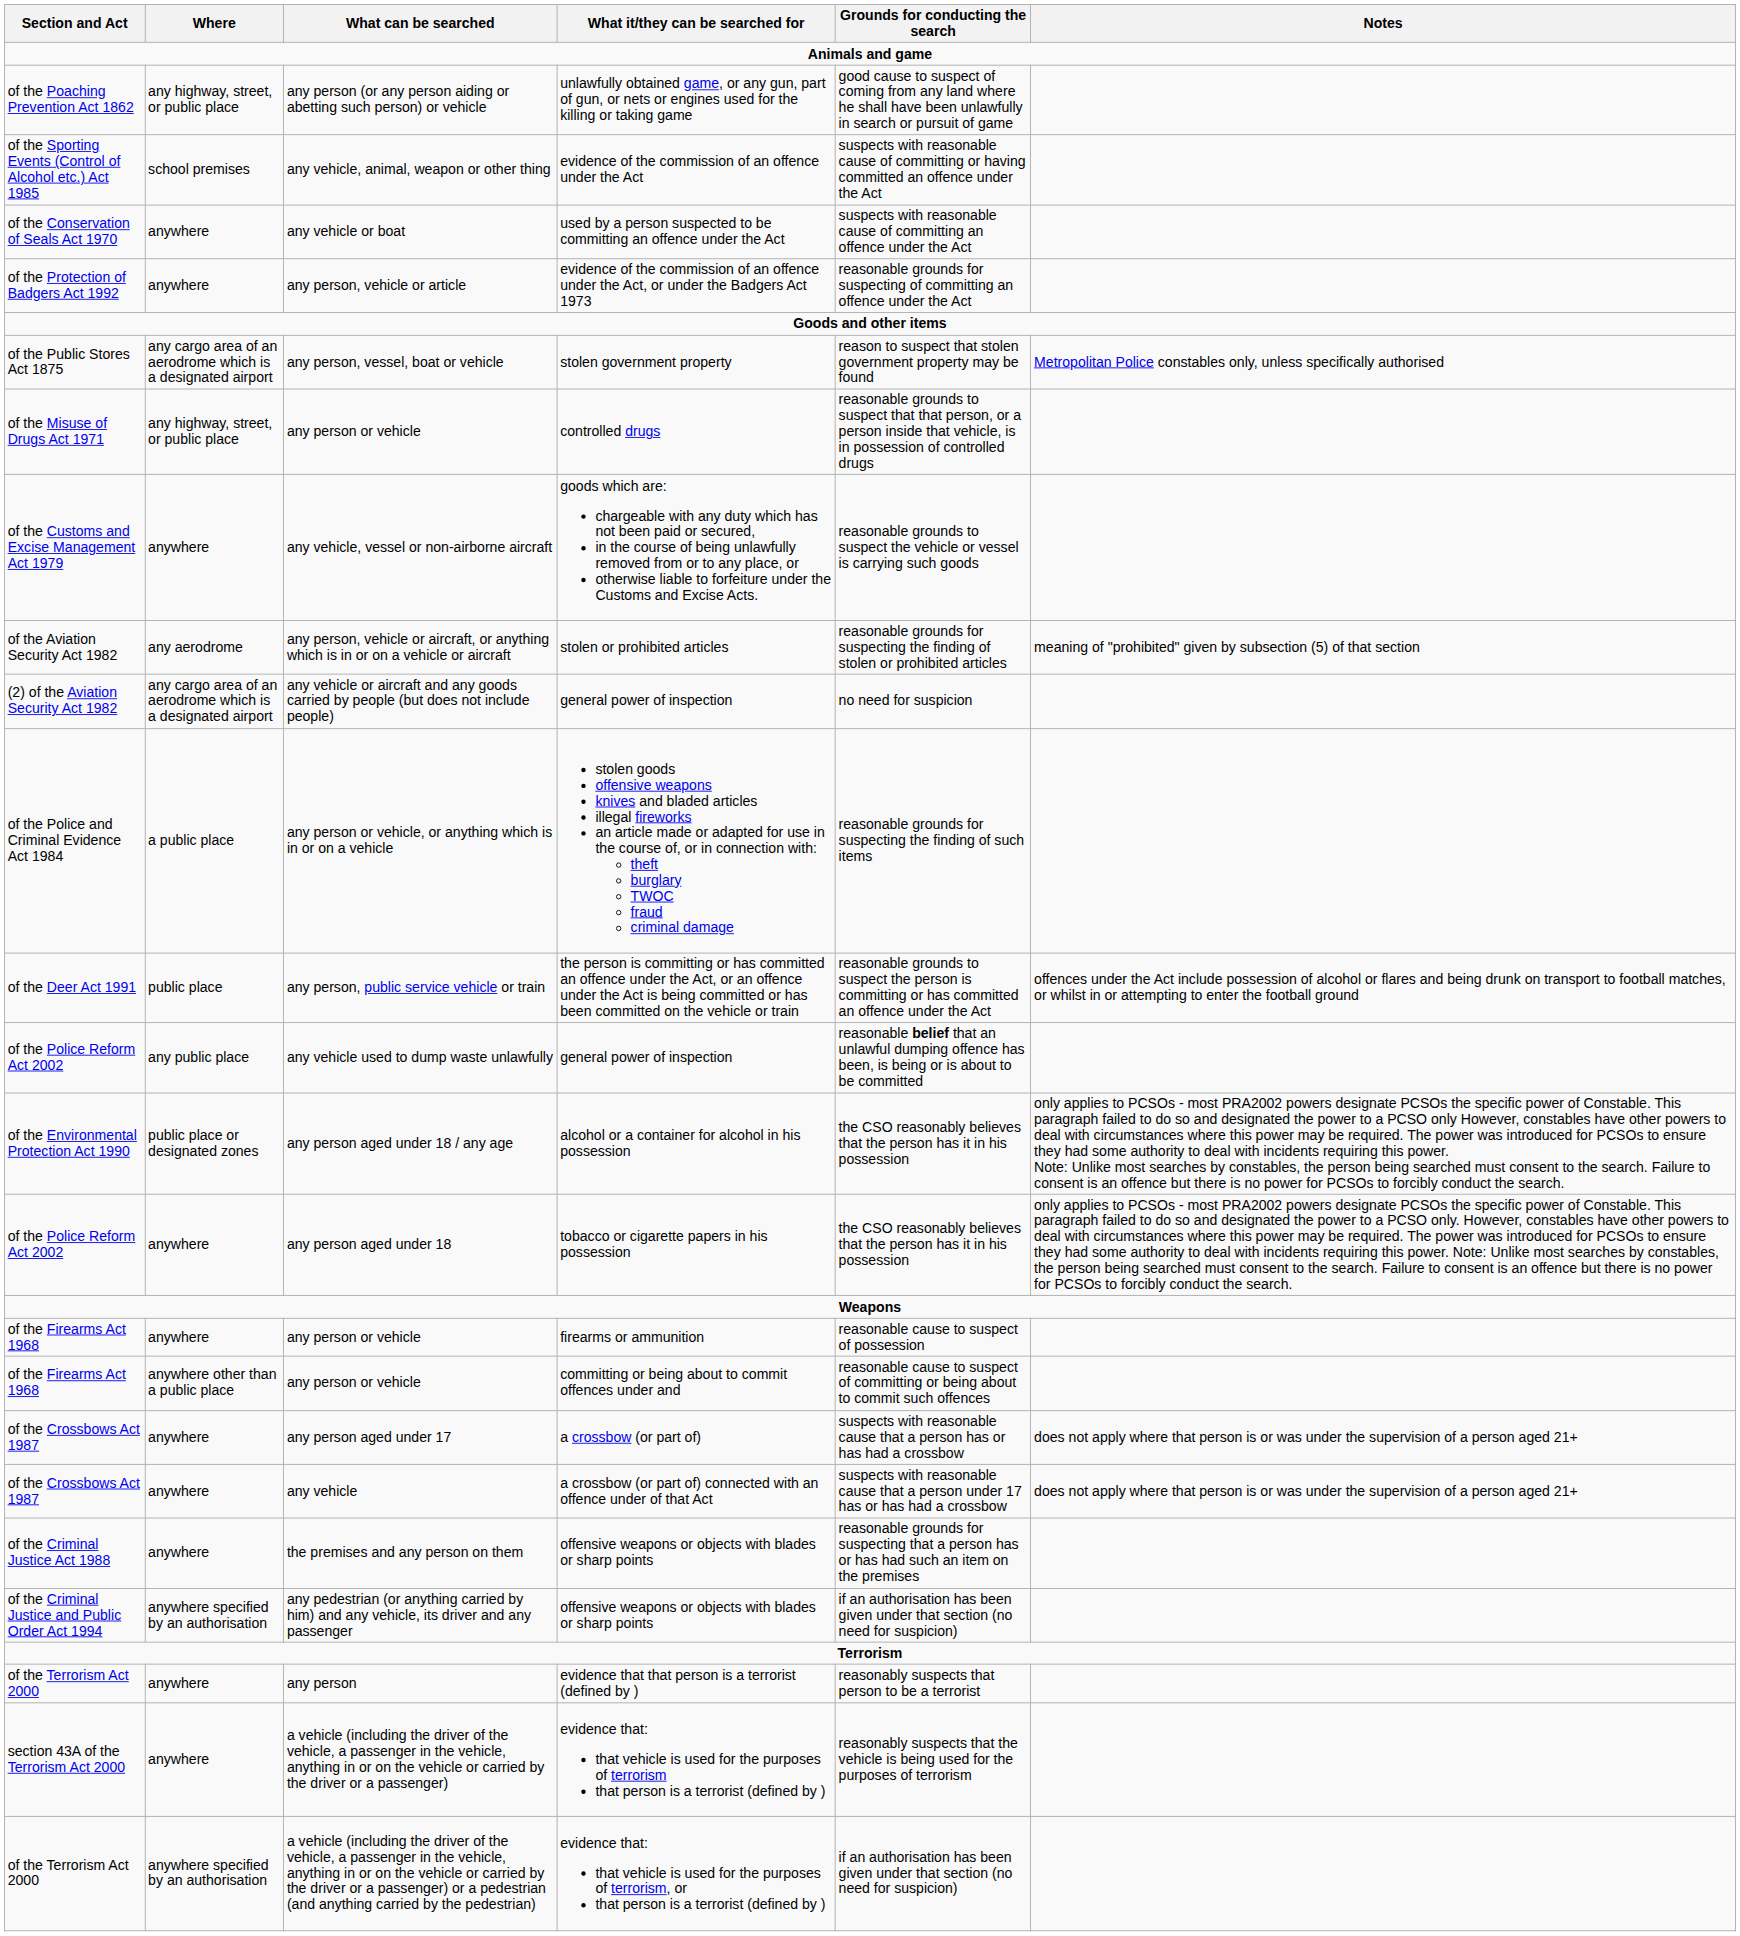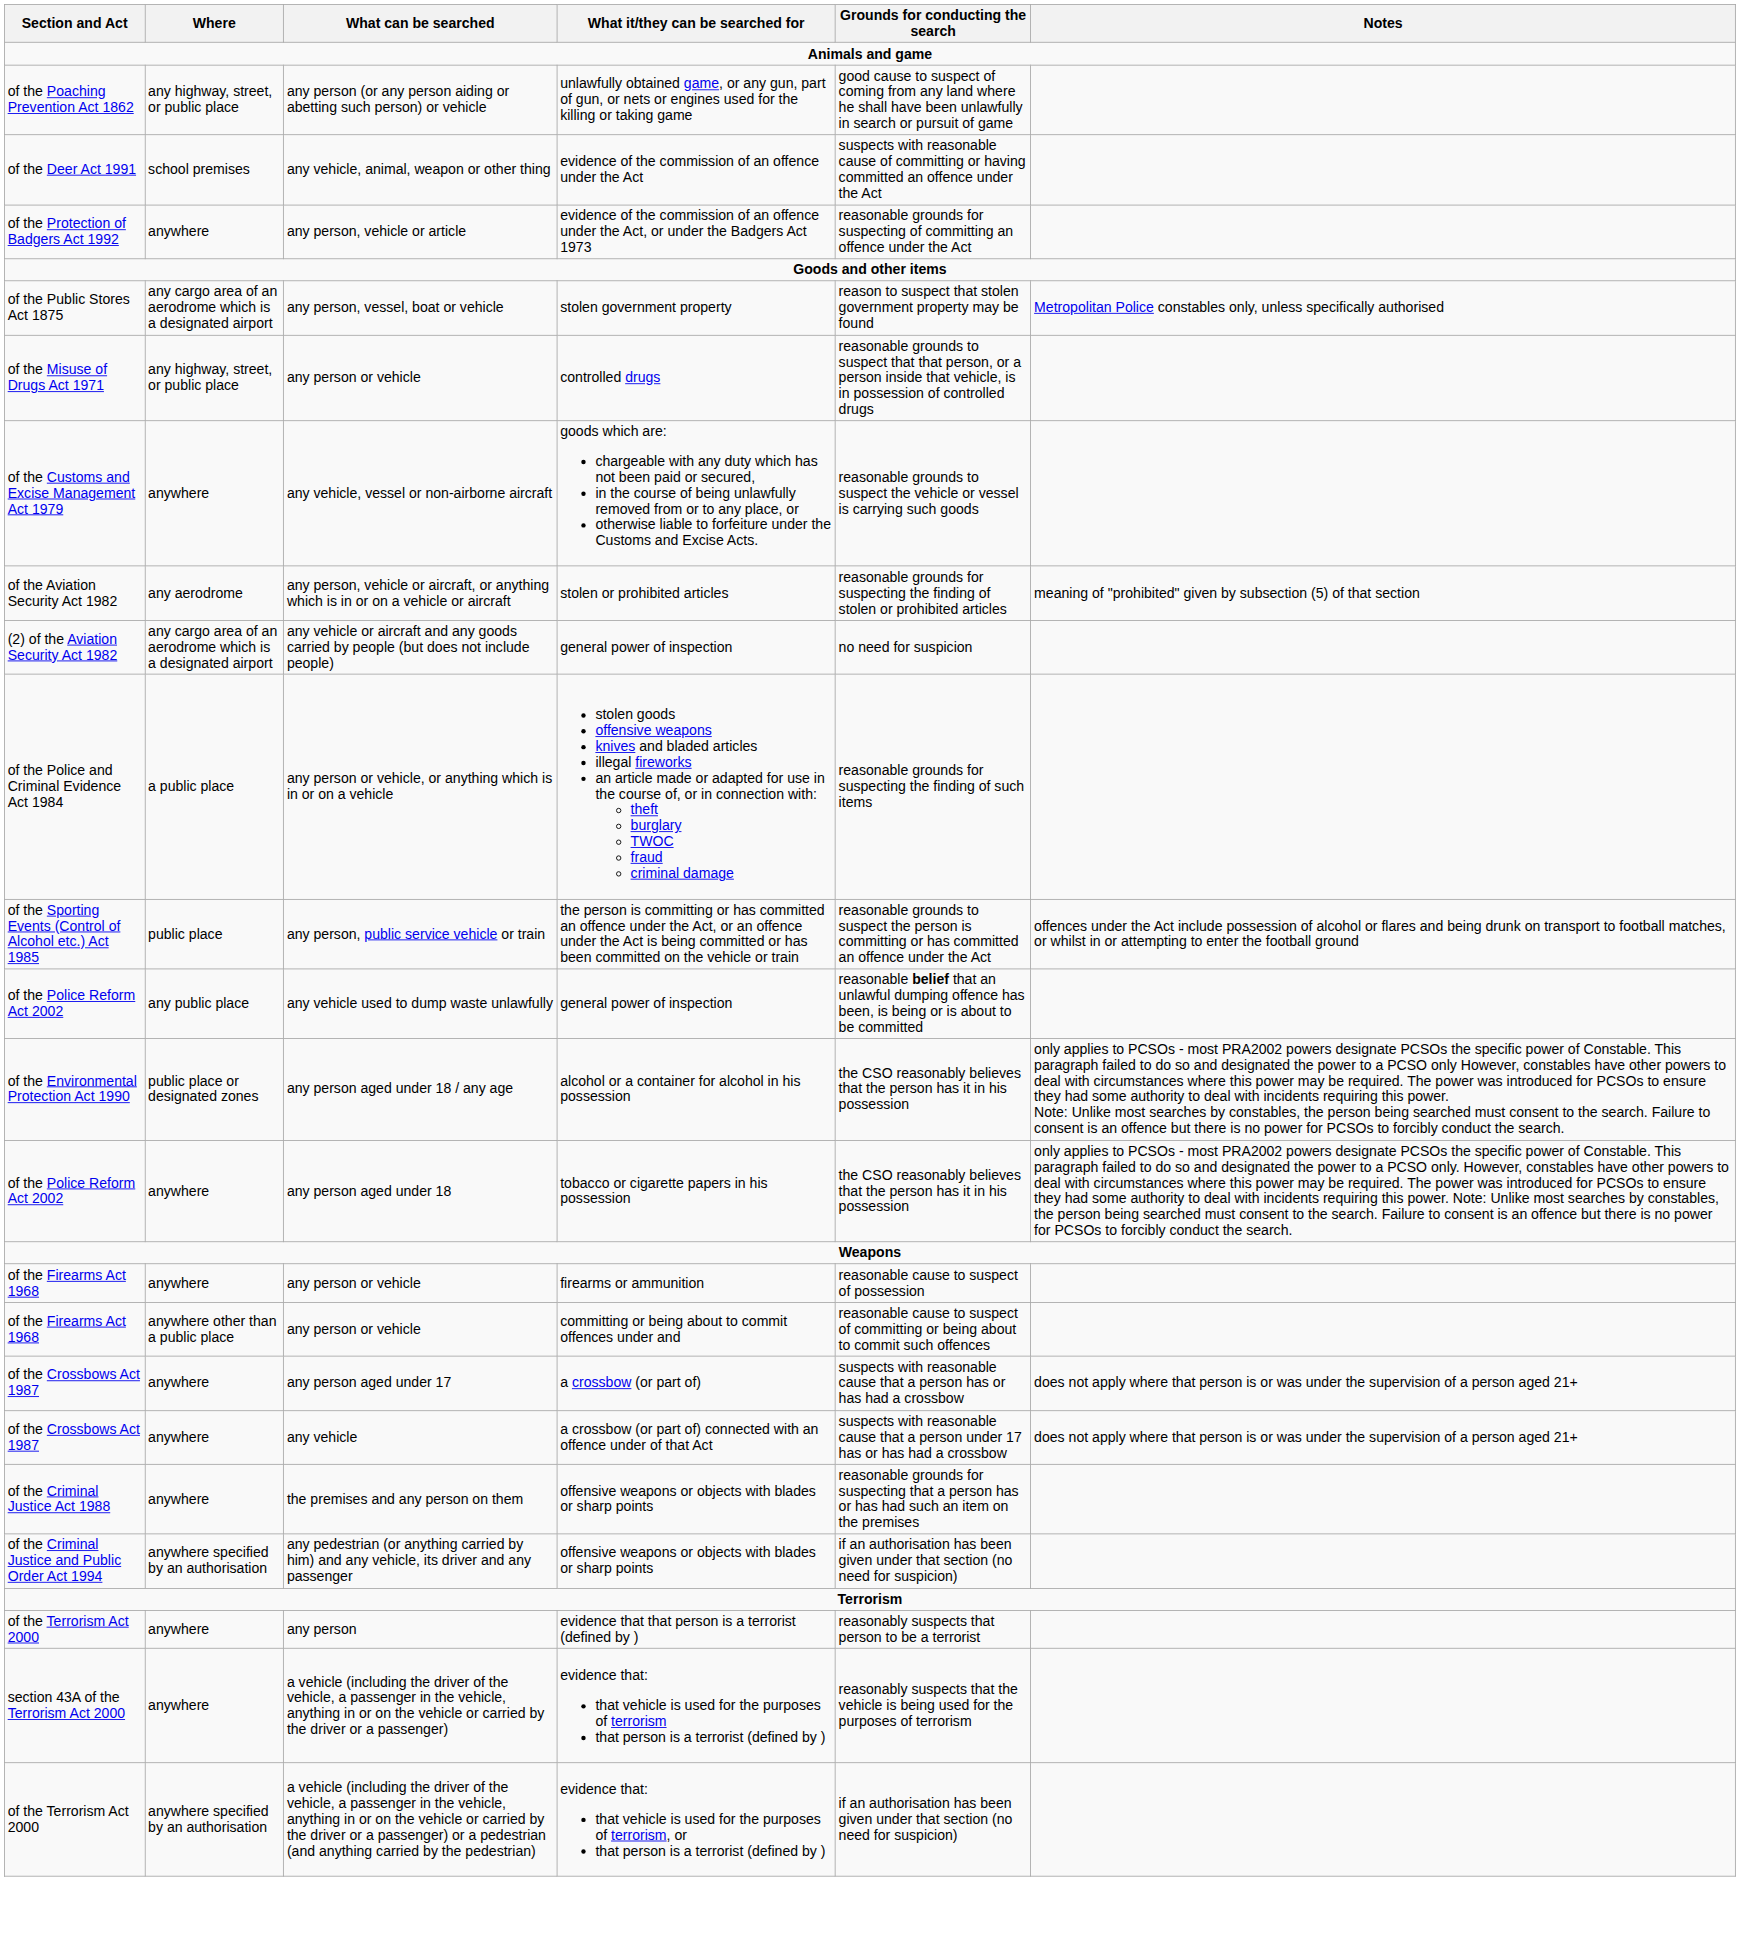 <table class="wikitable" style="text-align:left">
 <tr>
 <th>Section and Act</th>
 <th>Where</th>
 <th>What can be searched</th>
 <th>What it/they can be searched for</th>
 <th>Grounds for conducting the search</th>
 <th>Notes</th>
 </tr>
 <tr>
 <td colspan="6" style="text-align:center;"><strong>Animals and game</strong></td>
 </tr>
 <tr>
 <td> of the <a href='#'>Poaching Prevention Act 1862</a></td>
 <td>any highway, street, or public place</td>
 <td>any person (or any person aiding or abetting such person) or vehicle</td>
 <td>unlawfully obtained <a href='#'>game</a>, or any gun, part of gun, or nets or engines used for the killing or taking game</td>
 <td>good cause to suspect of coming from any land where he shall have been unlawfully in search or pursuit of game</td>
 <td></td>
 </tr>
 <tr>
-<td> of the <a href='#'>Sporting Events (Control of Alcohol etc.) Act 1985</a></td>
+<td> of the <a href='#'>Deer Act 1991</a></td>
 <td>school premises</td>
 <td>any vehicle, animal, weapon or other thing</td>
 <td>evidence of the commission of an offence under the Act</td>
 <td>suspects with reasonable cause of committing or having committed an offence under the Act</td>
-<td></td>
-</tr>
-<tr>
-<td> of the <a href='#'>Conservation of Seals Act 1970</a></td>
-<td>anywhere</td>
-<td>any vehicle or boat</td>
-<td>used by a person suspected to be committing an offence under the Act</td>
-<td>suspects with reasonable cause of committing an offence under the Act</td>
 <td></td>
 </tr>
 <tr>
 <td> of the <a href='#'>Protection of Badgers Act 1992</a></td>
 <td>anywhere</td>
 <td>any person, vehicle or article</td>
 <td>evidence of the commission of an offence under the Act, or under the Badgers Act 1973</td>
 <td>reasonable grounds for suspecting of committing an offence under the Act</td>
 <td></td>
 </tr>
 <tr>
 <td colspan="6" style="text-align:center;"><strong>Goods and other items</strong></td>
 </tr>
 <tr>
 <td> of the Public Stores Act 1875</td>
 <td>any cargo area of an aerodrome which is a designated airport</td>
 <td>any person, vessel, boat or vehicle</td>
 <td>stolen government property</td>
 <td>reason to suspect that stolen government property may be found</td>
 <td><a href='#'>Metropolitan Police</a> constables only, unless specifically authorised</td>
 </tr>
 <tr>
 <td> of the <a href='#'>Misuse of Drugs Act 1971</a></td>
 <td>any highway, street, or public place</td>
 <td>any person or vehicle</td>
 <td>controlled <a href='#'>drugs</a></td>
 <td>reasonable grounds to suspect that that person, or a person inside that vehicle, is in possession of controlled drugs</td>
 <td></td>
 </tr>
 <tr>
 <td> of the <a href='#'>Customs and Excise Management Act 1979</a></td>
 <td>anywhere</td>
 <td>any vehicle, vessel or non-airborne aircraft</td>
 <td>goods which are:<br><ul><li>chargeable with any duty which has not been paid or secured,</li><li>in the course of being unlawfully removed from or to any place, or</li><li>otherwise liable to forfeiture under the Customs and Excise Acts.</li></ul></td>
 <td>reasonable grounds to suspect the vehicle or vessel is carrying such goods</td>
 <td></td>
 </tr>
 <tr>
 <td> of the Aviation Security Act 1982</td>
 <td>any  aerodrome</td>
 <td>any person, vehicle or aircraft, or anything which is in or on a vehicle or aircraft</td>
 <td>stolen or prohibited articles</td>
 <td>reasonable grounds for suspecting the finding of  stolen or prohibited articles</td>
 <td>meaning of "prohibited" given by subsection (5) of that section</td>
 </tr>
 <tr>
 <td> (2) of the <a href='#'>Aviation Security Act 1982</a></td>
 <td>any cargo area of an aerodrome which is a designated airport</td>
 <td>any vehicle or aircraft and any goods carried by people (but does not include people)</td>
 <td>general power of inspection</td>
 <td>no need for suspicion</td>
 <td></td>
 </tr>
 <tr>
 <td> of the Police and Criminal Evidence Act 1984</td>
 <td>a public place</td>
 <td>any person or vehicle, or anything which is in or on a vehicle</td>
 <td><br><ul><li>stolen goods</li><li><a href='#'>offensive weapons</a></li><li><a href='#'>knives</a> and bladed articles</li><li>illegal <a href='#'>fireworks</a></li><li>an article made or adapted for use in the course of, or in connection with:<ul><li><a href='#'>theft</a></li><li><a href='#'>burglary</a></li><li><a href='#'>TWOC</a></li><li><a href='#'>fraud</a></li><li><a href='#'>criminal damage</a></li></ul></li></ul></td>
 <td>reasonable grounds for suspecting the finding of such items</td>
 <td></td>
 </tr>
 <tr>
-<td> of the <a href='#'>Deer Act 1991</a></td>
+<td> of the <a href='#'>Sporting Events (Control of Alcohol etc.) Act 1985</a></td>
 <td>public place</td>
 <td>any person, <a href='#'>public service vehicle</a> or train</td>
 <td>the person is committing or has committed an offence under the Act, or an offence under the Act is being committed or has been committed on the vehicle or train</td>
 <td>reasonable grounds to suspect the person is committing or has committed an offence under the Act</td>
 <td>offences under the Act include possession of alcohol or flares and being drunk on transport to football matches, or whilst in or attempting to enter the football ground</td>
 </tr>
 <tr>
 <td> of the <a href='#'>Police Reform Act 2002</a></td>
 <td>any public place</td>
 <td>any vehicle used to dump waste unlawfully</td>
 <td>general power of inspection</td>
 <td>reasonable <strong>belief</strong> that an unlawful dumping offence has been, is being or is about to be committed</td>
 <td></td>
 </tr>
 <tr>
 <td> of the <a href='#'>Environmental Protection Act 1990</a></td>
 <td>public place or designated zones</td>
 <td>any person aged under 18 / any age</td>
 <td>alcohol or a container for alcohol in his possession</td>
 <td>the CSO reasonably believes that the person has it in his possession</td>
 <td>only applies to PCSOs - most PRA2002 powers designate PCSOs the specific power of Constable. This paragraph failed to do so and designated the power to a PCSO only  However, constables have other powers to deal with circumstances where this power may be required.  The power was introduced for PCSOs to ensure they had some authority to deal with incidents requiring this power.<br>Note: Unlike most searches by constables, the person being searched must consent to the search.  Failure to consent is an offence but there is no power for PCSOs to forcibly conduct the search.</td>
 </tr>
 <tr>
 <td> of the <a href='#'>Police Reform Act 2002</a></td>
 <td>anywhere</td>
 <td>any person aged under 18</td>
 <td>tobacco or cigarette papers in his possession</td>
 <td>the CSO reasonably believes that the person has it in his possession</td>
 <td>only applies to PCSOs - most PRA2002 powers designate PCSOs the specific power of Constable. This paragraph failed to do so and designated the power to a PCSO only.  However, constables have other powers to deal with circumstances where this power may be required.  The power was introduced for PCSOs to ensure they had some authority to deal with incidents requiring this power. Note: Unlike most searches by constables, the person being searched must consent to the search.  Failure to consent is an offence but there is no power for PCSOs to forcibly conduct the search.</td>
 </tr>
 <tr>
 <td colspan="6" style="text-align:center;"><strong>Weapons</strong></td>
 </tr>
 <tr>
 <td> of the <a href='#'>Firearms Act 1968</a></td>
 <td>anywhere</td>
 <td>any person or vehicle</td>
 <td>firearms or ammunition</td>
 <td>reasonable cause to suspect of possession</td>
 <td></td>
 </tr>
 <tr>
 <td> of the <a href='#'>Firearms Act 1968</a></td>
 <td>anywhere other than a public place</td>
 <td>any person or vehicle</td>
 <td>committing or being about to commit offences under  and </td>
 <td>reasonable cause to suspect of committing or being about to commit such offences</td>
 <td></td>
 </tr>
 <tr>
 <td> of the <a href='#'>Crossbows Act 1987</a></td>
 <td>anywhere</td>
 <td>any person aged under 17</td>
 <td>a <a href='#'>crossbow</a> (or part of)</td>
 <td>suspects with reasonable cause that a person has or has had a crossbow</td>
 <td>does not apply where that person is or was under the supervision of a person aged 21+</td>
 </tr>
 <tr>
 <td> of the <a href='#'>Crossbows Act 1987</a></td>
 <td>anywhere</td>
 <td>any vehicle</td>
 <td>a crossbow (or part of) connected with an offence under  of that Act</td>
 <td>suspects with reasonable cause that a person under 17 has or has had a crossbow</td>
 <td>does not apply where that person is or was under the supervision of a person aged 21+</td>
 </tr>
 <tr>
 <td> of the <a href='#'>Criminal Justice Act 1988</a></td>
 <td>anywhere</td>
 <td>the premises and any person on them</td>
 <td>offensive weapons or objects with blades or sharp points</td>
 <td>reasonable grounds for suspecting that a person has or has had such an item on the premises</td>
 <td></td>
 </tr>
 <tr>
 <td> of the <a href='#'>Criminal Justice and Public Order Act 1994</a></td>
 <td>anywhere specified by an authorisation</td>
 <td>any pedestrian (or anything carried by him) and any vehicle, its driver and any passenger</td>
 <td>offensive weapons or objects with blades or sharp points</td>
 <td>if an authorisation has been given under that section (no need for suspicion)</td>
 <td></td>
 </tr>
 <tr>
 <td colspan="6" style="text-align:center;"><strong>Terrorism</strong></td>
 </tr>
 <tr>
 <td> of the <a href='#'>Terrorism Act 2000</a></td>
 <td>anywhere</td>
 <td>any person</td>
 <td>evidence that that person is a terrorist (defined by )</td>
 <td>reasonably suspects that person to be a terrorist</td>
 <td></td>
 </tr>
 <tr>
 <td>section 43A of the <a href='#'>Terrorism Act 2000</a></td>
 <td>anywhere</td>
 <td>a vehicle (including the driver of the vehicle, a passenger in the vehicle, anything in or on the vehicle or carried by the driver or a passenger)</td>
 <td><br>evidence that:<ul><li>that vehicle is used for the purposes of <a href='#'>terrorism</a></li><li>that person is a terrorist (defined by )</li></ul></td>
 <td>reasonably suspects that the vehicle is being used for the purposes of terrorism</td>
 <td></td>
 </tr>
 <tr>
 <td> of the Terrorism Act 2000</td>
 <td>anywhere specified by an authorisation</td>
 <td>a vehicle (including the driver of the vehicle, a passenger in the vehicle, anything in or on the vehicle or carried by the driver or a passenger) or a pedestrian (and anything carried by the pedestrian)</td>
 <td><br>evidence that:<ul><li>that vehicle is used for the purposes of <a href='#'>terrorism</a>, or</li><li>that person is a terrorist (defined by )</li></ul></td>
 <td>if an authorisation has been given under that section (no need for suspicion)</td>
 <td></td>
 </tr>
 </table>
